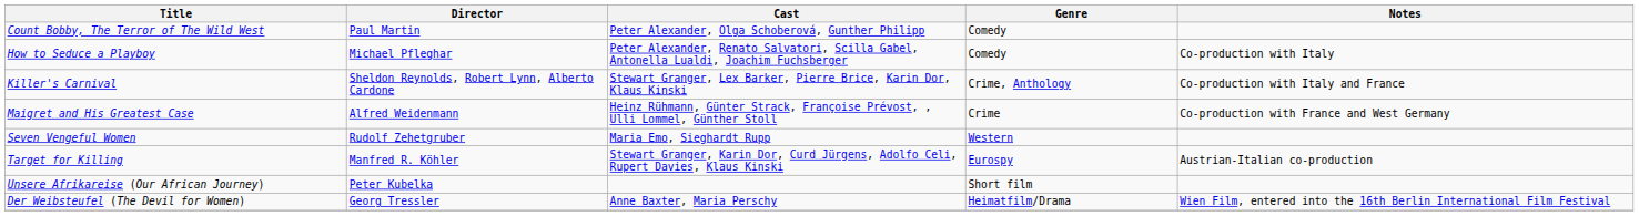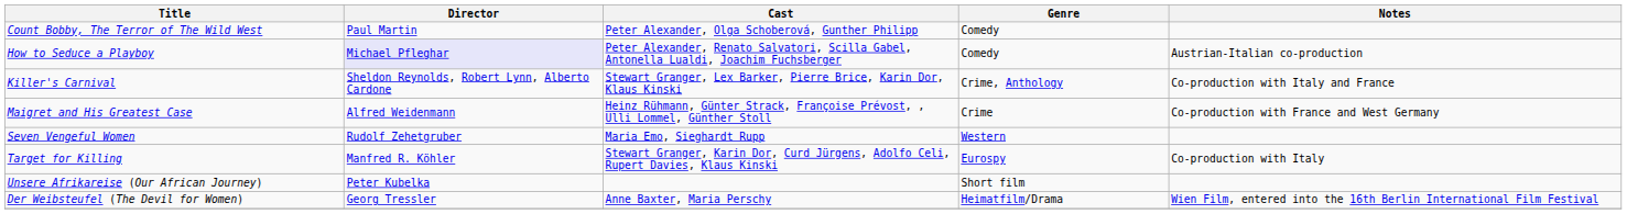 <table class="wikitable" width= "100%">
 <tr>
 <th width=21%>Title</th>
 <th width=16%>Director</th>
 <th width=22%>Cast</th>
 <th width=13%>Genre</th>
 <th width=28%>Notes</th>
 </tr>
 <tr>
 <td><em><a href='#'>Count Bobby, The Terror of The Wild West</a></em></td>
 <td><a href='#'>Paul Martin</a></td>
 <td><a href='#'>Peter Alexander</a>, <a href='#'>Olga Schoberová</a>, <a href='#'>Gunther Philipp</a></td>
 <td>Comedy</td>
 <td></td>
 </tr>
 <tr>
 <td><em><a href='#'>How to Seduce a Playboy</a></em></td>
-<td><a href='#'>Michael Pfleghar</a></td>
+<td style="background: lavender;"><a href='#'>Michael Pfleghar</a></td>
 <td><a href='#'>Peter Alexander</a>, <a href='#'>Renato Salvatori</a>, <a href='#'>Scilla Gabel</a>, <a href='#'>Antonella Lualdi</a>, <a href='#'>Joachim Fuchsberger</a></td>
 <td>Comedy</td>
-<td>Co-production with Italy</td>
+<td>Austrian-Italian co-production</td>
 </tr>
 <tr>
 <td><em><a href='#'>Killer's Carnival</a></em></td>
 <td><a href='#'>Sheldon Reynolds</a>, <a href='#'>Robert Lynn</a>, <a href='#'>Alberto Cardone</a></td>
 <td><a href='#'>Stewart Granger</a>, <a href='#'>Lex Barker</a>, <a href='#'>Pierre Brice</a>, <a href='#'>Karin Dor</a>, <a href='#'>Klaus Kinski</a></td>
 <td>Crime, <a href='#'>Anthology</a></td>
 <td>Co-production with Italy and France</td>
 </tr>
 <tr>
 <td><em><a href='#'>Maigret and His Greatest Case</a></em></td>
 <td><a href='#'>Alfred Weidenmann</a></td>
 <td><a href='#'>Heinz Rühmann</a>, <a href='#'>Günter Strack</a>, <a href='#'>Françoise Prévost</a>, , <a href='#'>Ulli Lommel</a>, <a href='#'>Günther Stoll</a></td>
 <td>Crime</td>
 <td>Co-production with France and West Germany</td>
 </tr>
 <tr>
 <td><em><a href='#'>Seven Vengeful Women</a></em></td>
 <td><a href='#'>Rudolf Zehetgruber</a></td>
 <td><a href='#'>Maria Emo</a>, <a href='#'>Sieghardt Rupp</a></td>
 <td><a href='#'>Western</a></td>
 <td></td>
 </tr>
 <tr>
 <td><em><a href='#'>Target for Killing</a></em></td>
 <td><a href='#'>Manfred R. Köhler</a></td>
 <td><a href='#'>Stewart Granger</a>, <a href='#'>Karin Dor</a>, <a href='#'>Curd Jürgens</a>, <a href='#'>Adolfo Celi</a>, <a href='#'>Rupert Davies</a>, <a href='#'>Klaus Kinski</a></td>
 <td><a href='#'>Eurospy</a></td>
-<td>Austrian-Italian co-production</td>
+<td>Co-production with Italy</td>
 </tr>
 <tr>
 <td><em><a href='#'>Unsere Afrikareise</a></em> (<em>Our African Journey</em>)</td>
 <td><a href='#'>Peter Kubelka</a></td>
 <td></td>
 <td>Short film</td>
 <td></td>
 </tr>
 <tr>
 <td><em><a href='#'>Der Weibsteufel</a></em> (<em>The Devil for Women</em>)</td>
 <td><a href='#'>Georg Tressler</a></td>
 <td><a href='#'>Anne Baxter</a>, <a href='#'>Maria Perschy</a></td>
 <td><a href='#'>Heimatfilm</a>/Drama</td>
 <td><a href='#'>Wien Film</a>, entered into the <a href='#'>16th Berlin International Film Festival</a></td>
 </tr>
 <tr>
 </tr>
 </table>
